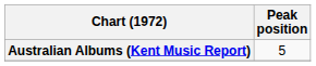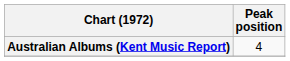 <table class="wikitable plainrowheaders sortable">
 <tr>
 <th>Chart (1972)</th>
 <th>Peak<br>position</th>
 </tr>
 <tr>
 <th scope="row">Australian Albums (<a href='#'>Kent Music Report</a>)</th>
-<td align="center">5</td>
+<td align="center">4</td>
 </tr>
 <tr>
 </tr>
 <tr>
 </tr>
 <tr>
 </tr>
 <tr>
 </tr>
 <tr>
 </tr>
 <tr>
 </tr>
 </table>
